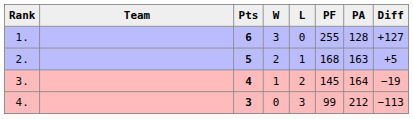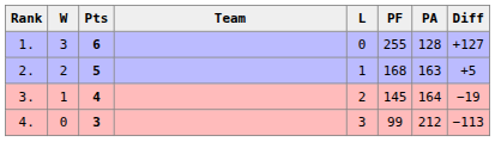 <table style=border-collapse:collapse border=1 cellspacing=0 cellpadding=5>
 <tr align=center bgcolor=#efefef>
 <th width=20>Rank</th>
+<th width=20>W</th>
+<th width=20>Pts</th>
 <th width=220>Team</th>
-<th width=20>Pts</th>
-<th width=20>W</th>
 <th width=20>L</th>
 <th width=20>PF</th>
 <th width=20>PA</th>
 <th width=20>Diff</th>
 </tr>
 <tr align=center bgcolor="#BBBBFF">
 <td>1.</td>
+<td>3</td>
+<td><strong>6</strong></td>
 <td align=left></td>
-<td><strong>6</strong></td>
-<td>3</td>
 <td>0</td>
 <td>255</td>
 <td>128</td>
 <td>+127</td>
 </tr>
 <tr align=center bgcolor="#BBBBFF">
 <td>2.</td>
+<td>2</td>
+<td><strong>5</strong></td>
 <td align=left></td>
-<td><strong>5</strong></td>
-<td>2</td>
 <td>1</td>
 <td>168</td>
 <td>163</td>
 <td>+5</td>
 </tr>
 <tr align=center bgcolor="#ffbbbb">
 <td>3.</td>
+<td>1</td>
+<td><strong>4</strong></td>
 <td align=left></td>
-<td><strong>4</strong></td>
-<td>1</td>
 <td>2</td>
 <td>145</td>
 <td>164</td>
 <td>−19</td>
 </tr>
 <tr align=center bgcolor="#ffbbbb">
 <td>4.</td>
+<td>0</td>
+<td><strong>3</strong></td>
 <td align=left></td>
-<td><strong>3</strong></td>
-<td>0</td>
 <td>3</td>
 <td>99</td>
 <td>212</td>
 <td>−113</td>
 </tr>
 </table>
